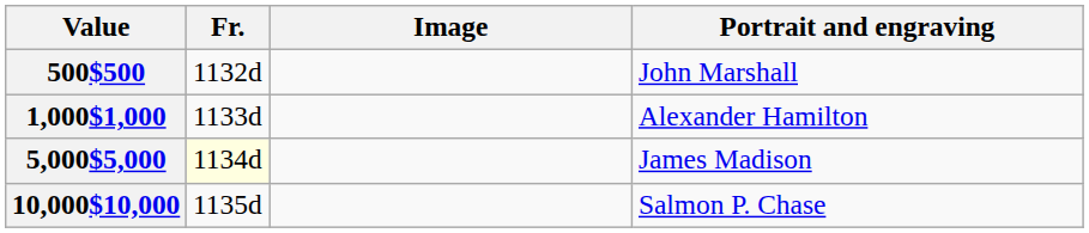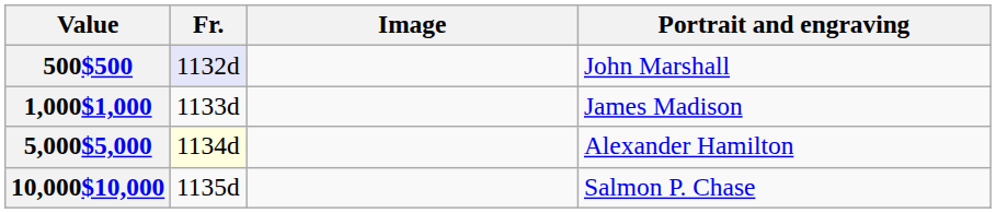 <table class="wikitable">
 <tr>
 <th scope="col" style="width:30px;">Value</th>
 <th scope="col" style="width:40px; ">Fr.</th>
 <th scope="col" style="width:200px;">Image</th>
 <th scope="col" style="width:250px;">Portrait and engraving</th>
 </tr>
 <tr>
 <th scope="row"><span>500</span><a href='#'>$500</a></th>
-<td>1132d</td>
+<td style="background: lavender;">1132d</td>
 <td></td>
 <td><a href='#'>John Marshall</a></td>
 </tr>
 <tr>
 <th scope="row"><span>1,000</span><a href='#'>$1,000</a></th>
 <td>1133d</td>
 <td></td>
-<td><a href='#'>Alexander Hamilton</a></td>
+<td><a href='#'>James Madison</a></td>
 </tr>
 <tr>
 <th scope="row"><span>5,000</span><a href='#'>$5,000</a></th>
 <td style="background: lightyellow;">1134d</td>
 <td></td>
-<td><a href='#'>James Madison</a></td>
+<td><a href='#'>Alexander Hamilton</a></td>
 </tr>
 <tr>
 <th scope="row"><span>10,000</span><a href='#'>$10,000</a></th>
 <td>1135d</td>
 <td></td>
 <td><a href='#'>Salmon P. Chase</a></td>
 </tr>
 </table>
